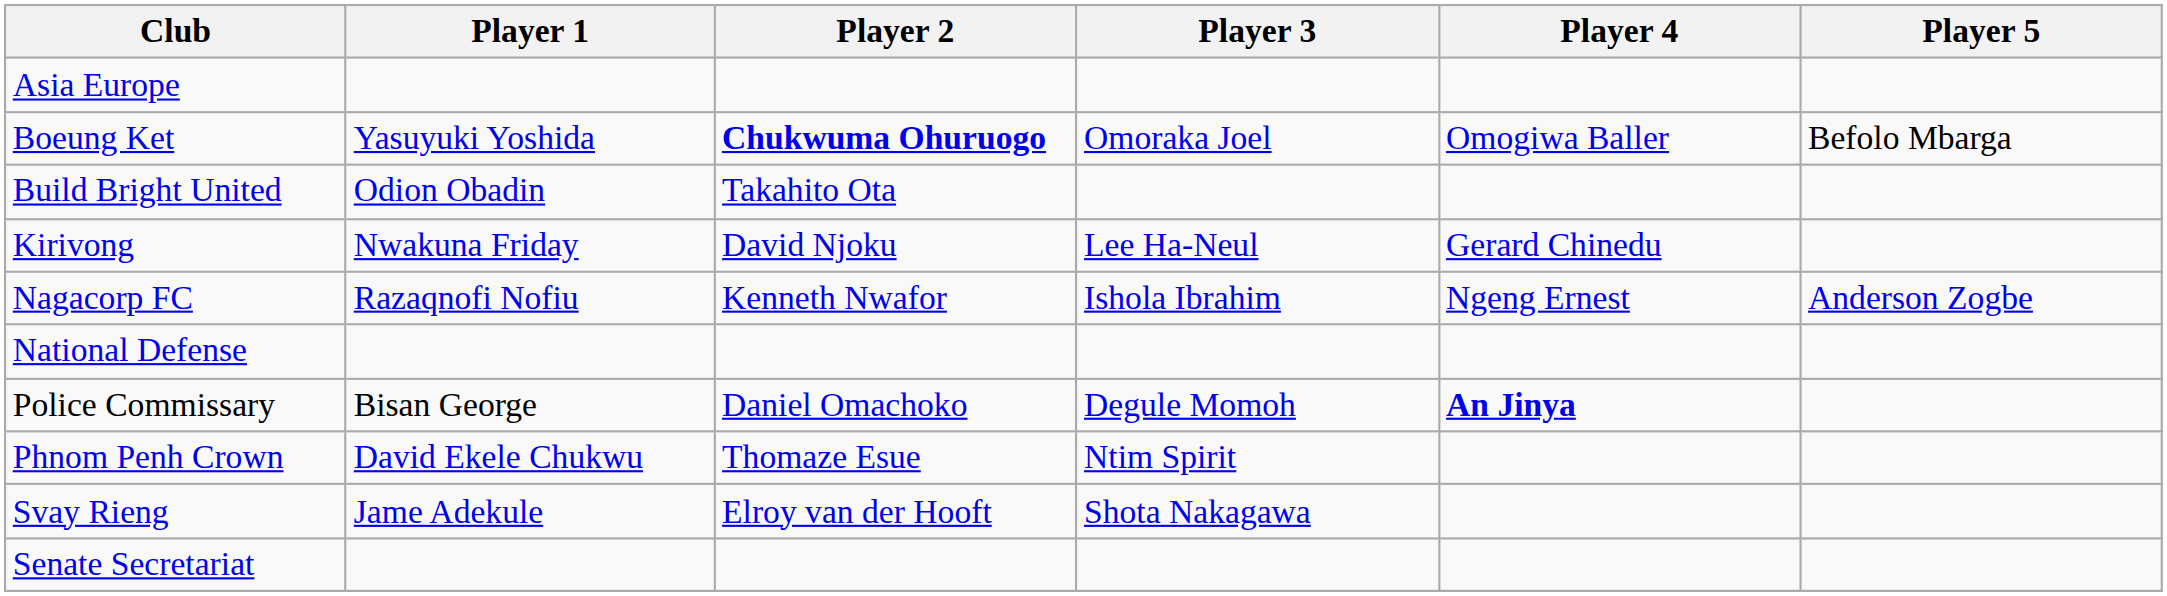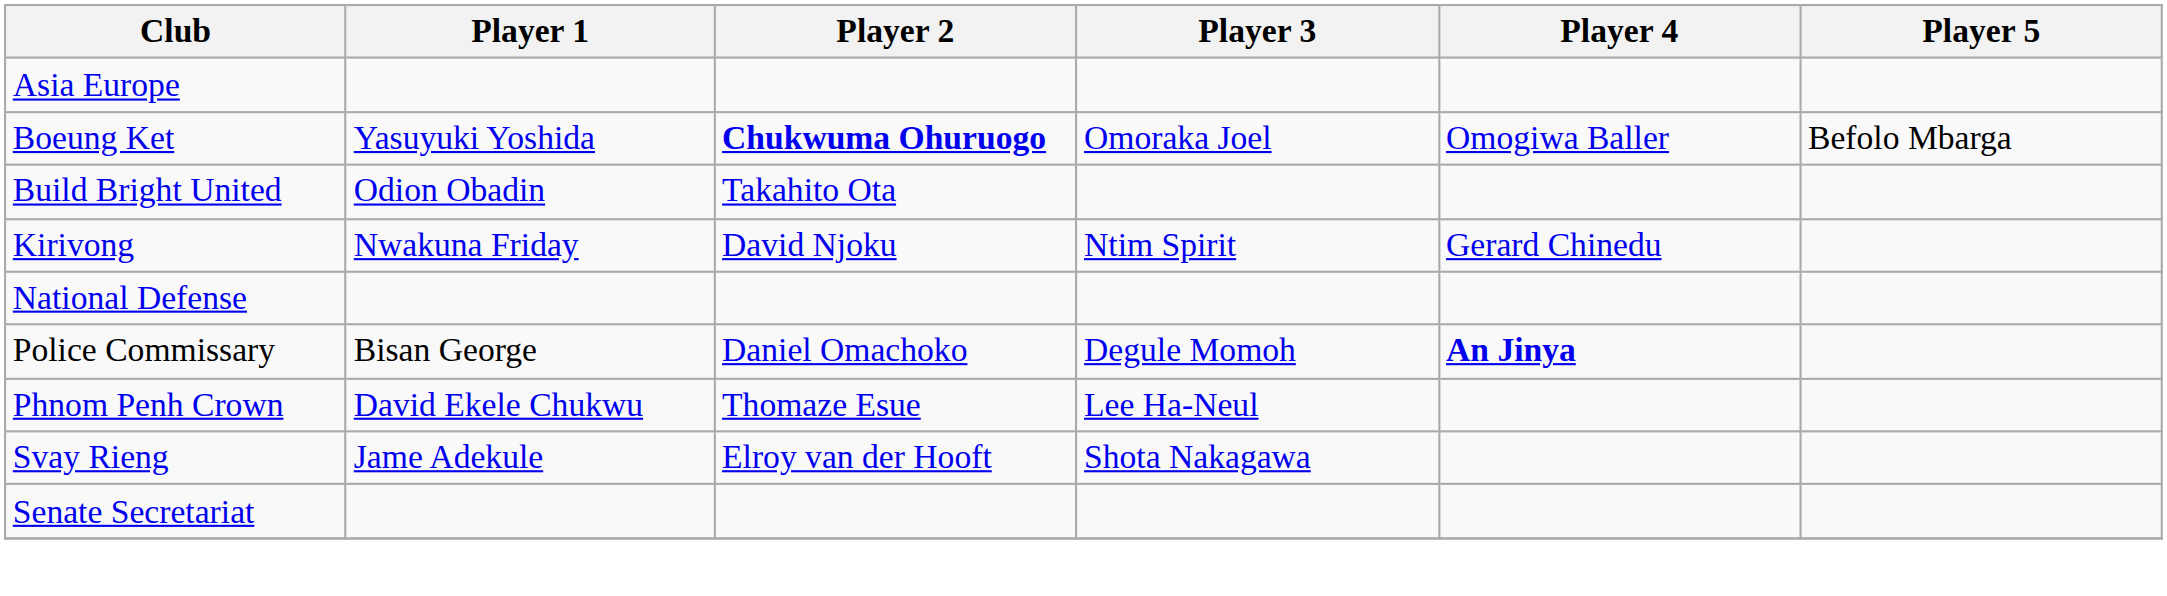 <table class="wikitable" border="1">
 <tr>
 <th width="155">Club</th>
 <th width="168">Player 1</th>
 <th width="165">Player 2</th>
 <th width="165">Player 3</th>
 <th width="165">Player 4</th>
 <th width="165">Player 5</th>
 </tr>
 <tr>
 <td><a href='#'>Asia Europe</a></td>
 <td></td>
 <td></td>
 <td></td>
 <td></td>
 <td></td>
 </tr>
 <tr>
 <td><a href='#'>Boeung Ket</a></td>
 <td><a href='#'>Yasuyuki Yoshida</a></td>
 <td><strong> <a href='#'>Chukwuma Ohuruogo</a></strong></td>
 <td> <a href='#'>Omoraka Joel</a></td>
 <td> <a href='#'>Omogiwa Baller</a></td>
 <td> Befolo Mbarga</td>
 </tr>
 <tr>
 <td><a href='#'>Build Bright United</a></td>
 <td> <a href='#'>Odion Obadin</a></td>
 <td> <a href='#'>Takahito Ota</a></td>
 <td></td>
 <td></td>
 </tr>
 <tr>
 <td><a href='#'>Kirivong</a></td>
 <td><a href='#'>Nwakuna Friday</a></td>
 <td> <a href='#'>David Njoku</a></td>
-<td> <a href='#'>Lee Ha-Neul</a></td>
+<td> <a href='#'>Ntim Spirit</a></td>
 <td> <a href='#'>Gerard Chinedu</a></td>
 <td></td>
-</tr>
-<tr>
-<td><a href='#'>Nagacorp FC</a></td>
-<td> <a href='#'>Razaqnofi Nofiu</a></td>
-<td> <a href='#'>Kenneth Nwafor</a></td>
-<td> <a href='#'>Ishola Ibrahim</a></td>
-<td> <a href='#'>Ngeng Ernest</a></td>
-<td> <a href='#'>Anderson Zogbe</a></td>
 </tr>
 <tr>
 <td><a href='#'>National Defense</a></td>
 <td></td>
 <td></td>
 <td></td>
 <td></td>
 <td></td>
 </tr>
 <tr>
 <td>Police Commissary</td>
 <td> Bisan George</td>
 <td> <a href='#'>Daniel Omachoko</a></td>
 <td> <a href='#'>Degule Momoh</a></td>
 <td><strong> <a href='#'>An Jinya</a></strong></td>
 <td></td>
 </tr>
 <tr>
 <td><a href='#'>Phnom Penh Crown</a></td>
 <td><a href='#'>David Ekele Chukwu</a></td>
 <td> <a href='#'>Thomaze Esue</a></td>
-<td> <a href='#'>Ntim Spirit</a></td>
+<td> <a href='#'>Lee Ha-Neul</a></td>
 <td></td>
 <td></td>
 </tr>
 <tr>
 <td><a href='#'>Svay Rieng</a></td>
 <td> <a href='#'>Jame Adekule</a></td>
 <td> <a href='#'>Elroy van der Hooft</a></td>
 <td> <a href='#'>Shota Nakagawa</a></td>
 <td></td>
 <td></td>
 </tr>
 <tr>
 <td><a href='#'>Senate Secretariat</a></td>
 <td></td>
 <td></td>
 <td></td>
 <td></td>
 <td></td>
 </tr>
 <tr>
 </tr>
 </table>
